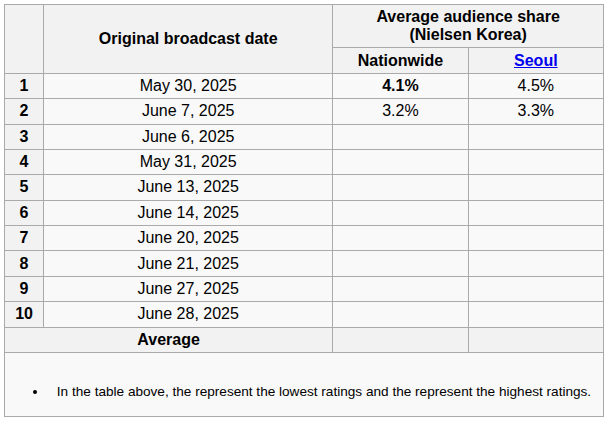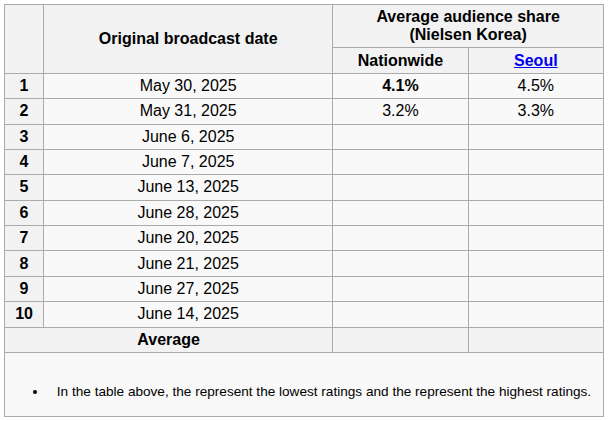 <table class="wikitable" style="margin-left:auto; margin-right:auto; width:600px; text-align:center">
 <tr>
 <th scope="col" rowspan="2"></th>
 <th scope="col" rowspan="2">Original broadcast date</th>
 <th scope="col" colspan="2">Average audience share<br>(Nielsen Korea)</th>
 </tr>
 <tr>
 <th scope="col" style="width:8em">Nationwide</th>
 <th scope="col" style="width:8em"><a href='#'>Seoul</a></th>
 </tr>
 <tr>
 <th scope="row">1</th>
 <td>May 30, 2025</td>
 <td><strong>4.1% </strong></td>
 <td>4.5% </td>
 </tr>
 <tr>
 <th scope="row">2</th>
-<td>June 7, 2025</td>
+<td>May 31, 2025</td>
 <td>3.2% </td>
 <td>3.3% </td>
 </tr>
 <tr>
 <th scope="row">3</th>
 <td>June 6, 2025</td>
 <td></td>
 <td></td>
 </tr>
 <tr>
 <th scope="row">4</th>
-<td>May 31, 2025</td>
+<td>June 7, 2025</td>
 <td></td>
 <td></td>
 </tr>
 <tr>
 <th scope="row">5</th>
 <td>June 13, 2025</td>
 <td></td>
 <td></td>
 </tr>
 <tr>
 <th scope="row">6</th>
-<td>June 14, 2025</td>
+<td>June 28, 2025</td>
 <td></td>
 <td></td>
 </tr>
 <tr>
 <th scope="row">7</th>
 <td>June 20, 2025</td>
 <td></td>
 <td></td>
 </tr>
 <tr>
 <th scope="row">8</th>
 <td>June 21, 2025</td>
 <td></td>
 <td></td>
 </tr>
 <tr>
 <th scope="row">9</th>
 <td>June 27, 2025</td>
 <td></td>
 <td></td>
 </tr>
 <tr>
 <th scope="row">10</th>
-<td>June 28, 2025</td>
+<td>June 14, 2025</td>
 <td></td>
 <td></td>
 </tr>
 <tr>
 <th scope="col" colspan="2">Average</th>
 <th scope="col"></th>
 <th scope="col"></th>
 </tr>
 <tr>
 <td colspan="5" style="font-size:85%"><br><ul><li>In the table above, the <strong></strong> represent the lowest ratings and the <strong></strong> represent the highest ratings.</li></ul></td>
 </tr>
 </table>
